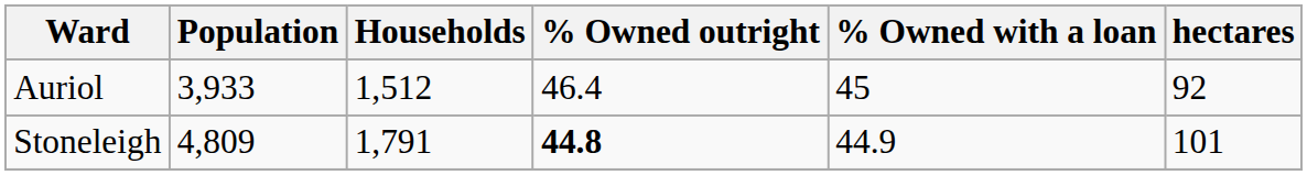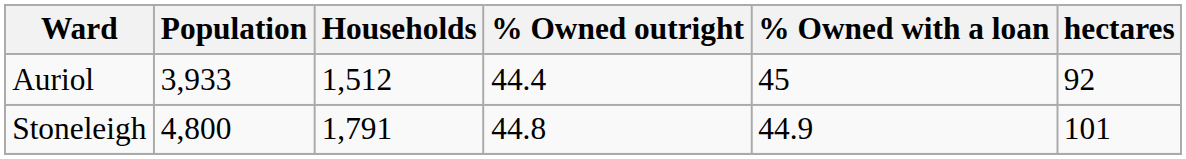 <table class="wikitable">
 <tr>
 <th>Ward</th>
 <th>Population</th>
 <th>Households</th>
 <th>% Owned outright</th>
 <th>% Owned with a loan</th>
 <th>hectares</th>
 </tr>
 <tr>
 <td>Auriol</td>
 <td>3,933</td>
 <td>1,512</td>
-<td>46.4</td>
+<td>44.4</td>
 <td>45</td>
 <td>92</td>
 </tr>
 <tr>
 <td>Stoneleigh</td>
-<td>4,809</td>
+<td>4,800</td>
 <td>1,791</td>
-<td><strong>44.8</strong></td>
+<td>44.8</td>
 <td>44.9</td>
 <td>101</td>
 </tr>
 <tr>
 </tr>
 </table>
